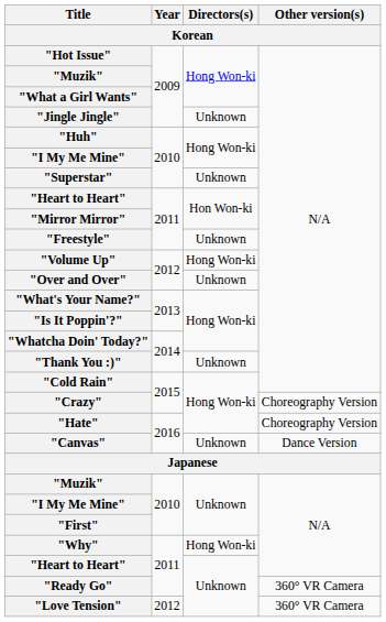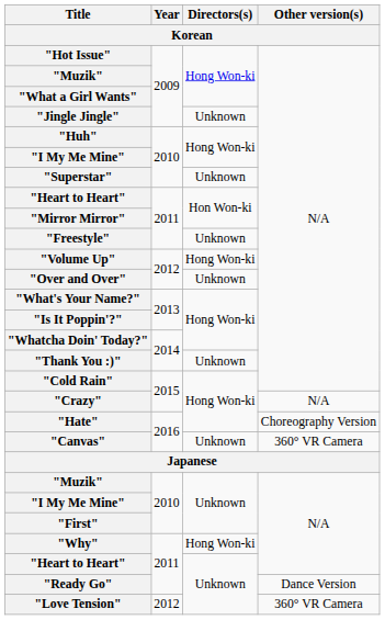 <table class="wikitable plainrowheaders" style="text-align:center;">
 <tr>
 <th scope="col">Title</th>
 <th scope="col">Year</th>
 <th scope="col">Directors(s)</th>
 <th scope="col">Other version(s)</th>
 </tr>
 <tr>
 <th colspan="4">Korean</th>
 </tr>
 <tr>
 <th scope="row">"Hot Issue"</th>
 <td rowspan="4">2009</td>
 <td rowspan="3"><a href='#'>Hong Won-ki</a></td>
 <td rowspan="17">N/A</td>
 </tr>
 <tr>
 <th scope="row">"Muzik"</th>
 </tr>
 <tr>
 <th scope="row">"What a Girl Wants"</th>
 </tr>
 <tr>
 <th scope="row">"Jingle Jingle"</th>
 <td>Unknown</td>
 </tr>
 <tr>
 <th scope="row">"Huh"</th>
 <td rowspan="3">2010</td>
 <td rowspan="2">Hong Won-ki</td>
 </tr>
 <tr>
 <th scope="row">"I My Me Mine"</th>
 </tr>
 <tr>
 <th scope="row">"Superstar"</th>
 <td>Unknown</td>
 </tr>
 <tr>
 <th scope="row">"Heart to Heart"</th>
 <td rowspan="3">2011</td>
 <td rowspan="2">Hon Won-ki</td>
 </tr>
 <tr>
 <th scope="row">"Mirror Mirror"</th>
 </tr>
 <tr>
 <th scope="row">"Freestyle"</th>
 <td>Unknown</td>
 </tr>
 <tr>
 <th scope="row">"Volume Up"</th>
 <td rowspan="2">2012</td>
 <td>Hong Won-ki</td>
 </tr>
 <tr>
 <th scope="row">"Over and Over"</th>
 <td>Unknown</td>
 </tr>
 <tr>
 <th scope="row">"What's Your Name?"</th>
 <td rowspan="2">2013</td>
 <td rowspan="3">Hong Won-ki</td>
 </tr>
 <tr>
 <th scope="row">"Is It Poppin'?"</th>
 </tr>
 <tr>
 <th scope="row">"Whatcha Doin' Today?"</th>
 <td rowspan="2">2014</td>
 </tr>
 <tr>
 <th scope="row">"Thank You :)"</th>
 <td>Unknown</td>
 </tr>
 <tr>
 <th scope="row">"Cold Rain"</th>
 <td rowspan="2">2015</td>
 <td rowspan="3">Hong Won-ki</td>
 </tr>
 <tr>
 <th scope="row">"Crazy"</th>
-<td>Choreography Version</td>
+<td>N/A</td>
 </tr>
 <tr>
 <th scope="row">"Hate"</th>
 <td rowspan="2">2016</td>
 <td>Choreography Version</td>
 </tr>
 <tr>
 <th scope="row">"Canvas"</th>
 <td>Unknown</td>
-<td>Dance Version</td>
+<td>360° VR Camera</td>
 </tr>
 <tr>
 <th colspan="4">Japanese</th>
 </tr>
 <tr>
 <th scope="row">"Muzik"</th>
 <td rowspan="3">2010</td>
 <td rowspan="3">Unknown</td>
 <td rowspan="5">N/A</td>
 </tr>
 <tr>
 <th scope="row">"I My Me Mine"</th>
 </tr>
 <tr>
 <th scope="row">"First"</th>
 </tr>
 <tr>
 <th scope="row">"Why"</th>
 <td rowspan="3">2011</td>
 <td>Hong Won-ki</td>
 </tr>
 <tr>
 <th scope="row">"Heart to Heart"</th>
 <td rowspan="3">Unknown</td>
 </tr>
 <tr>
 <th scope="row">"Ready Go"</th>
-<td>360° VR Camera</td>
+<td>Dance Version</td>
 </tr>
 <tr>
 <th scope="row">"Love Tension"</th>
 <td>2012</td>
 <td>360° VR Camera</td>
 </tr>
 </table>
